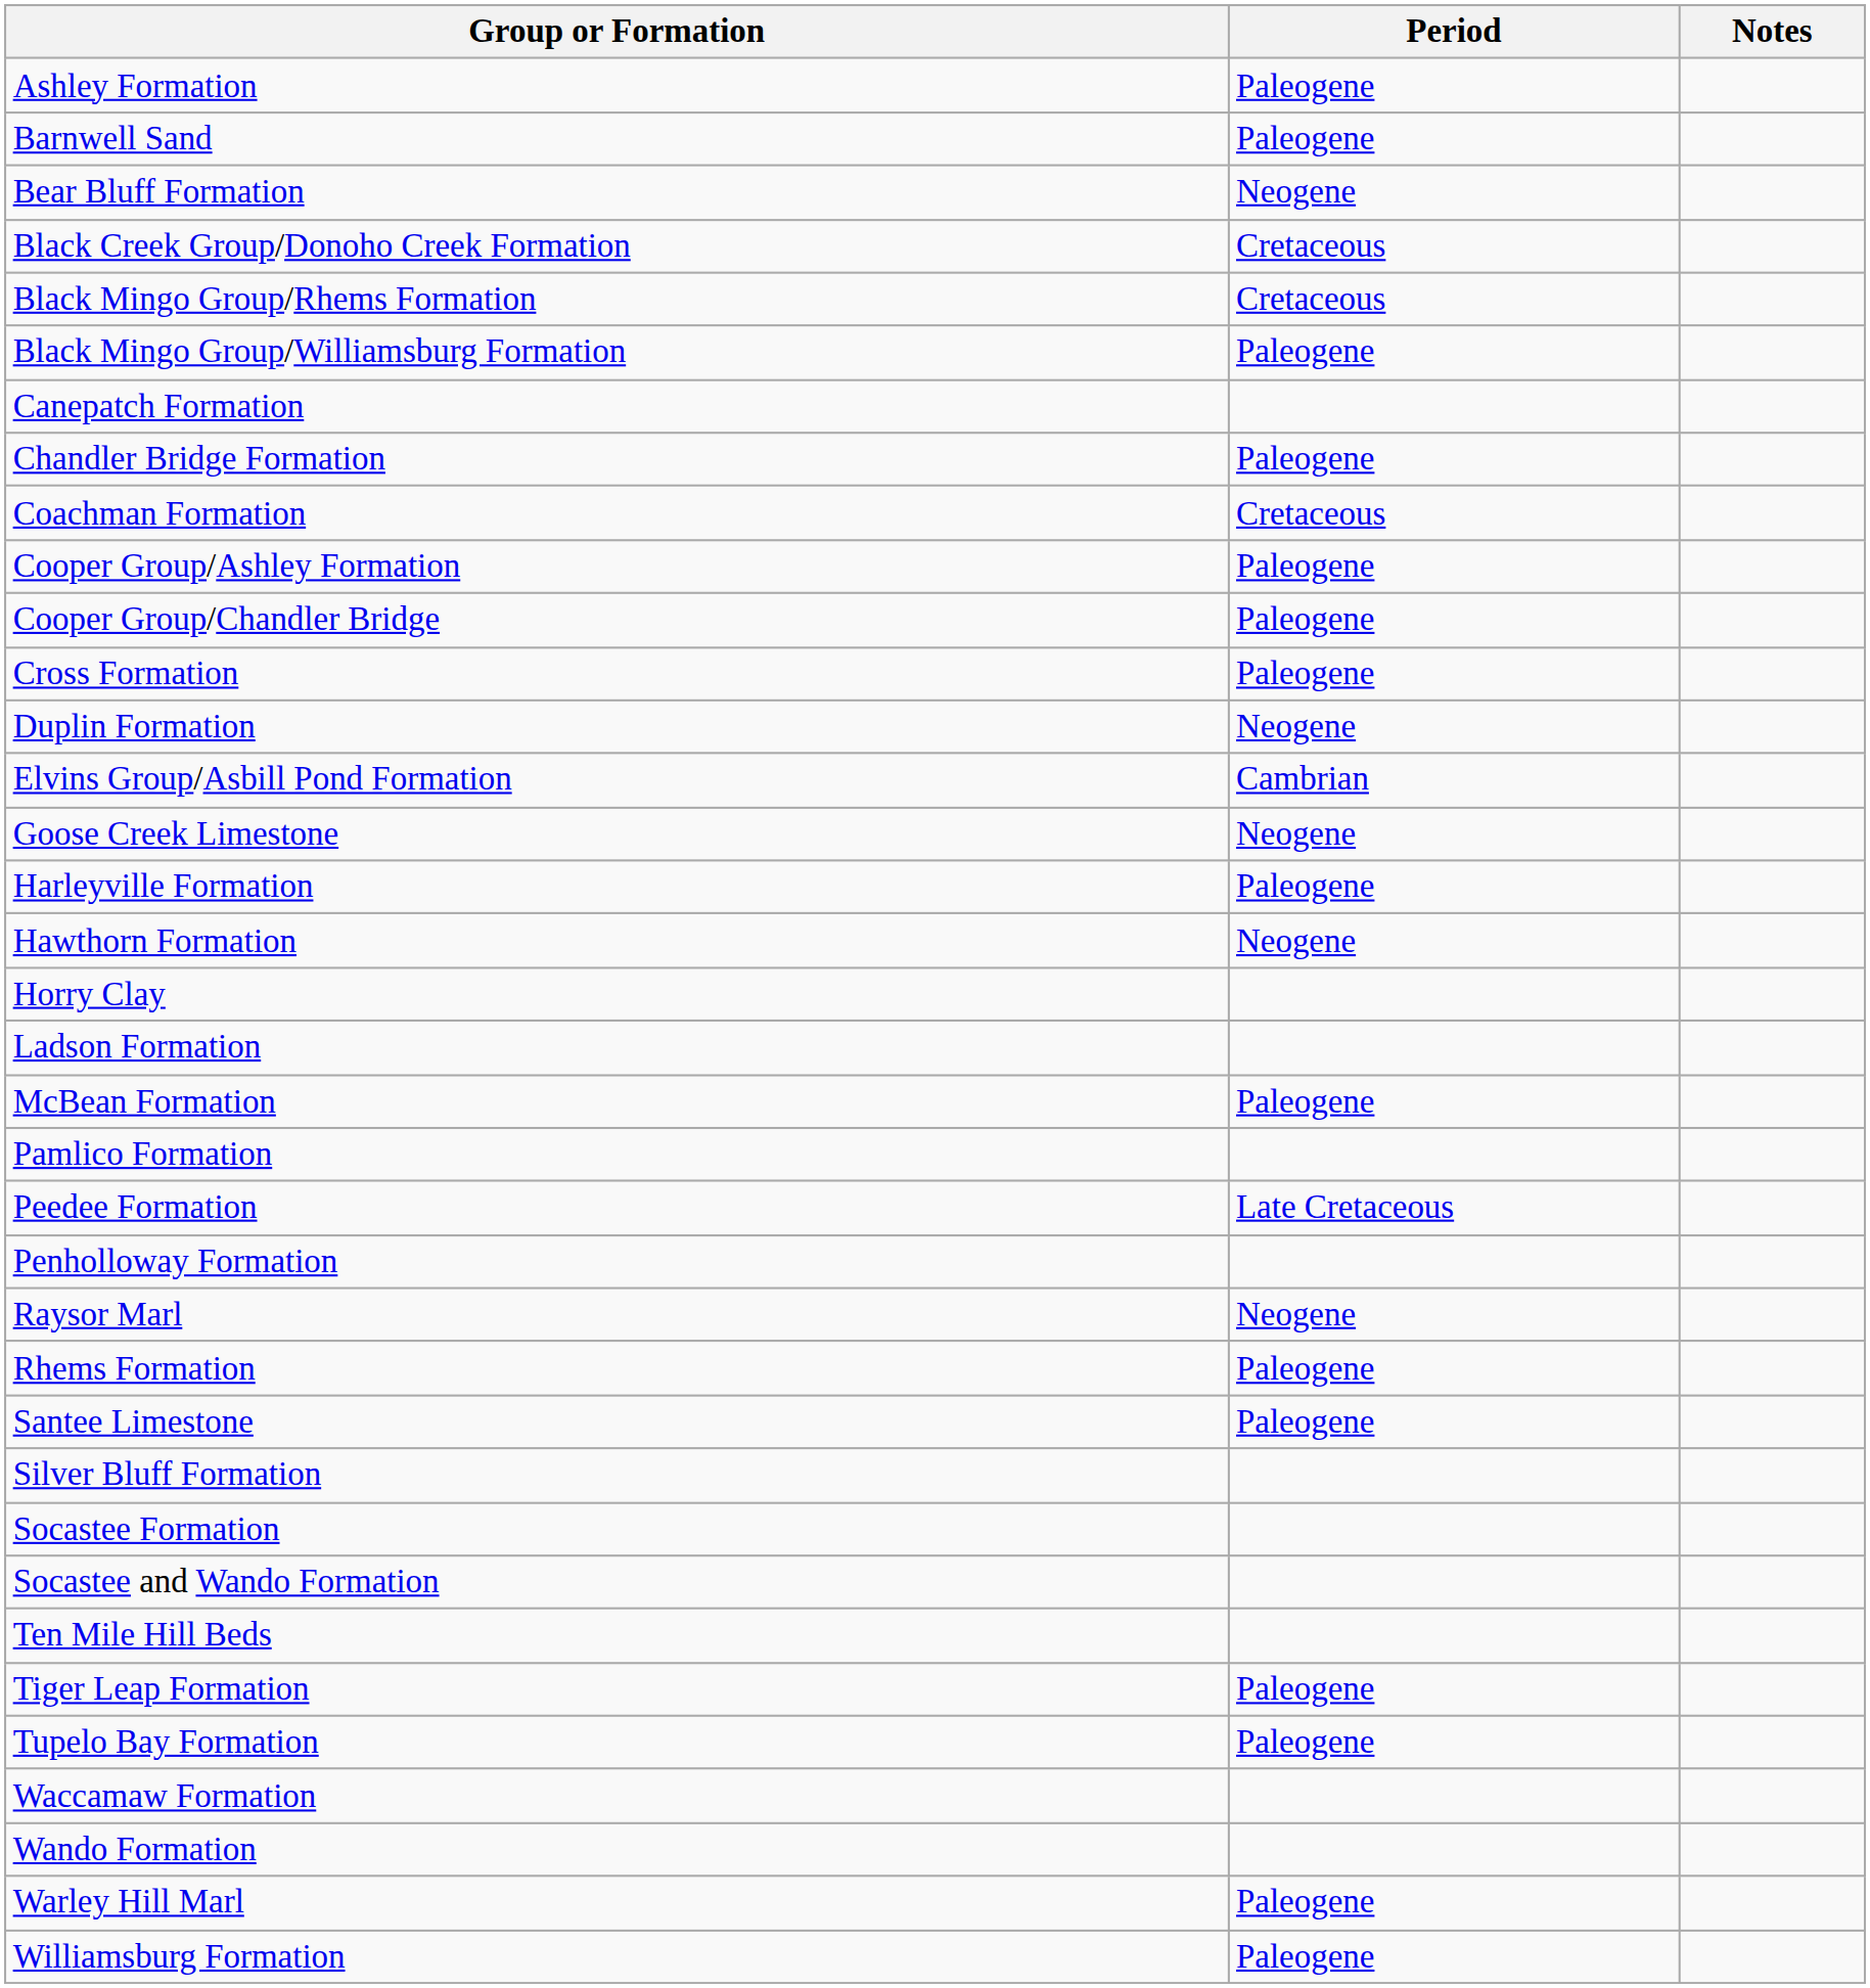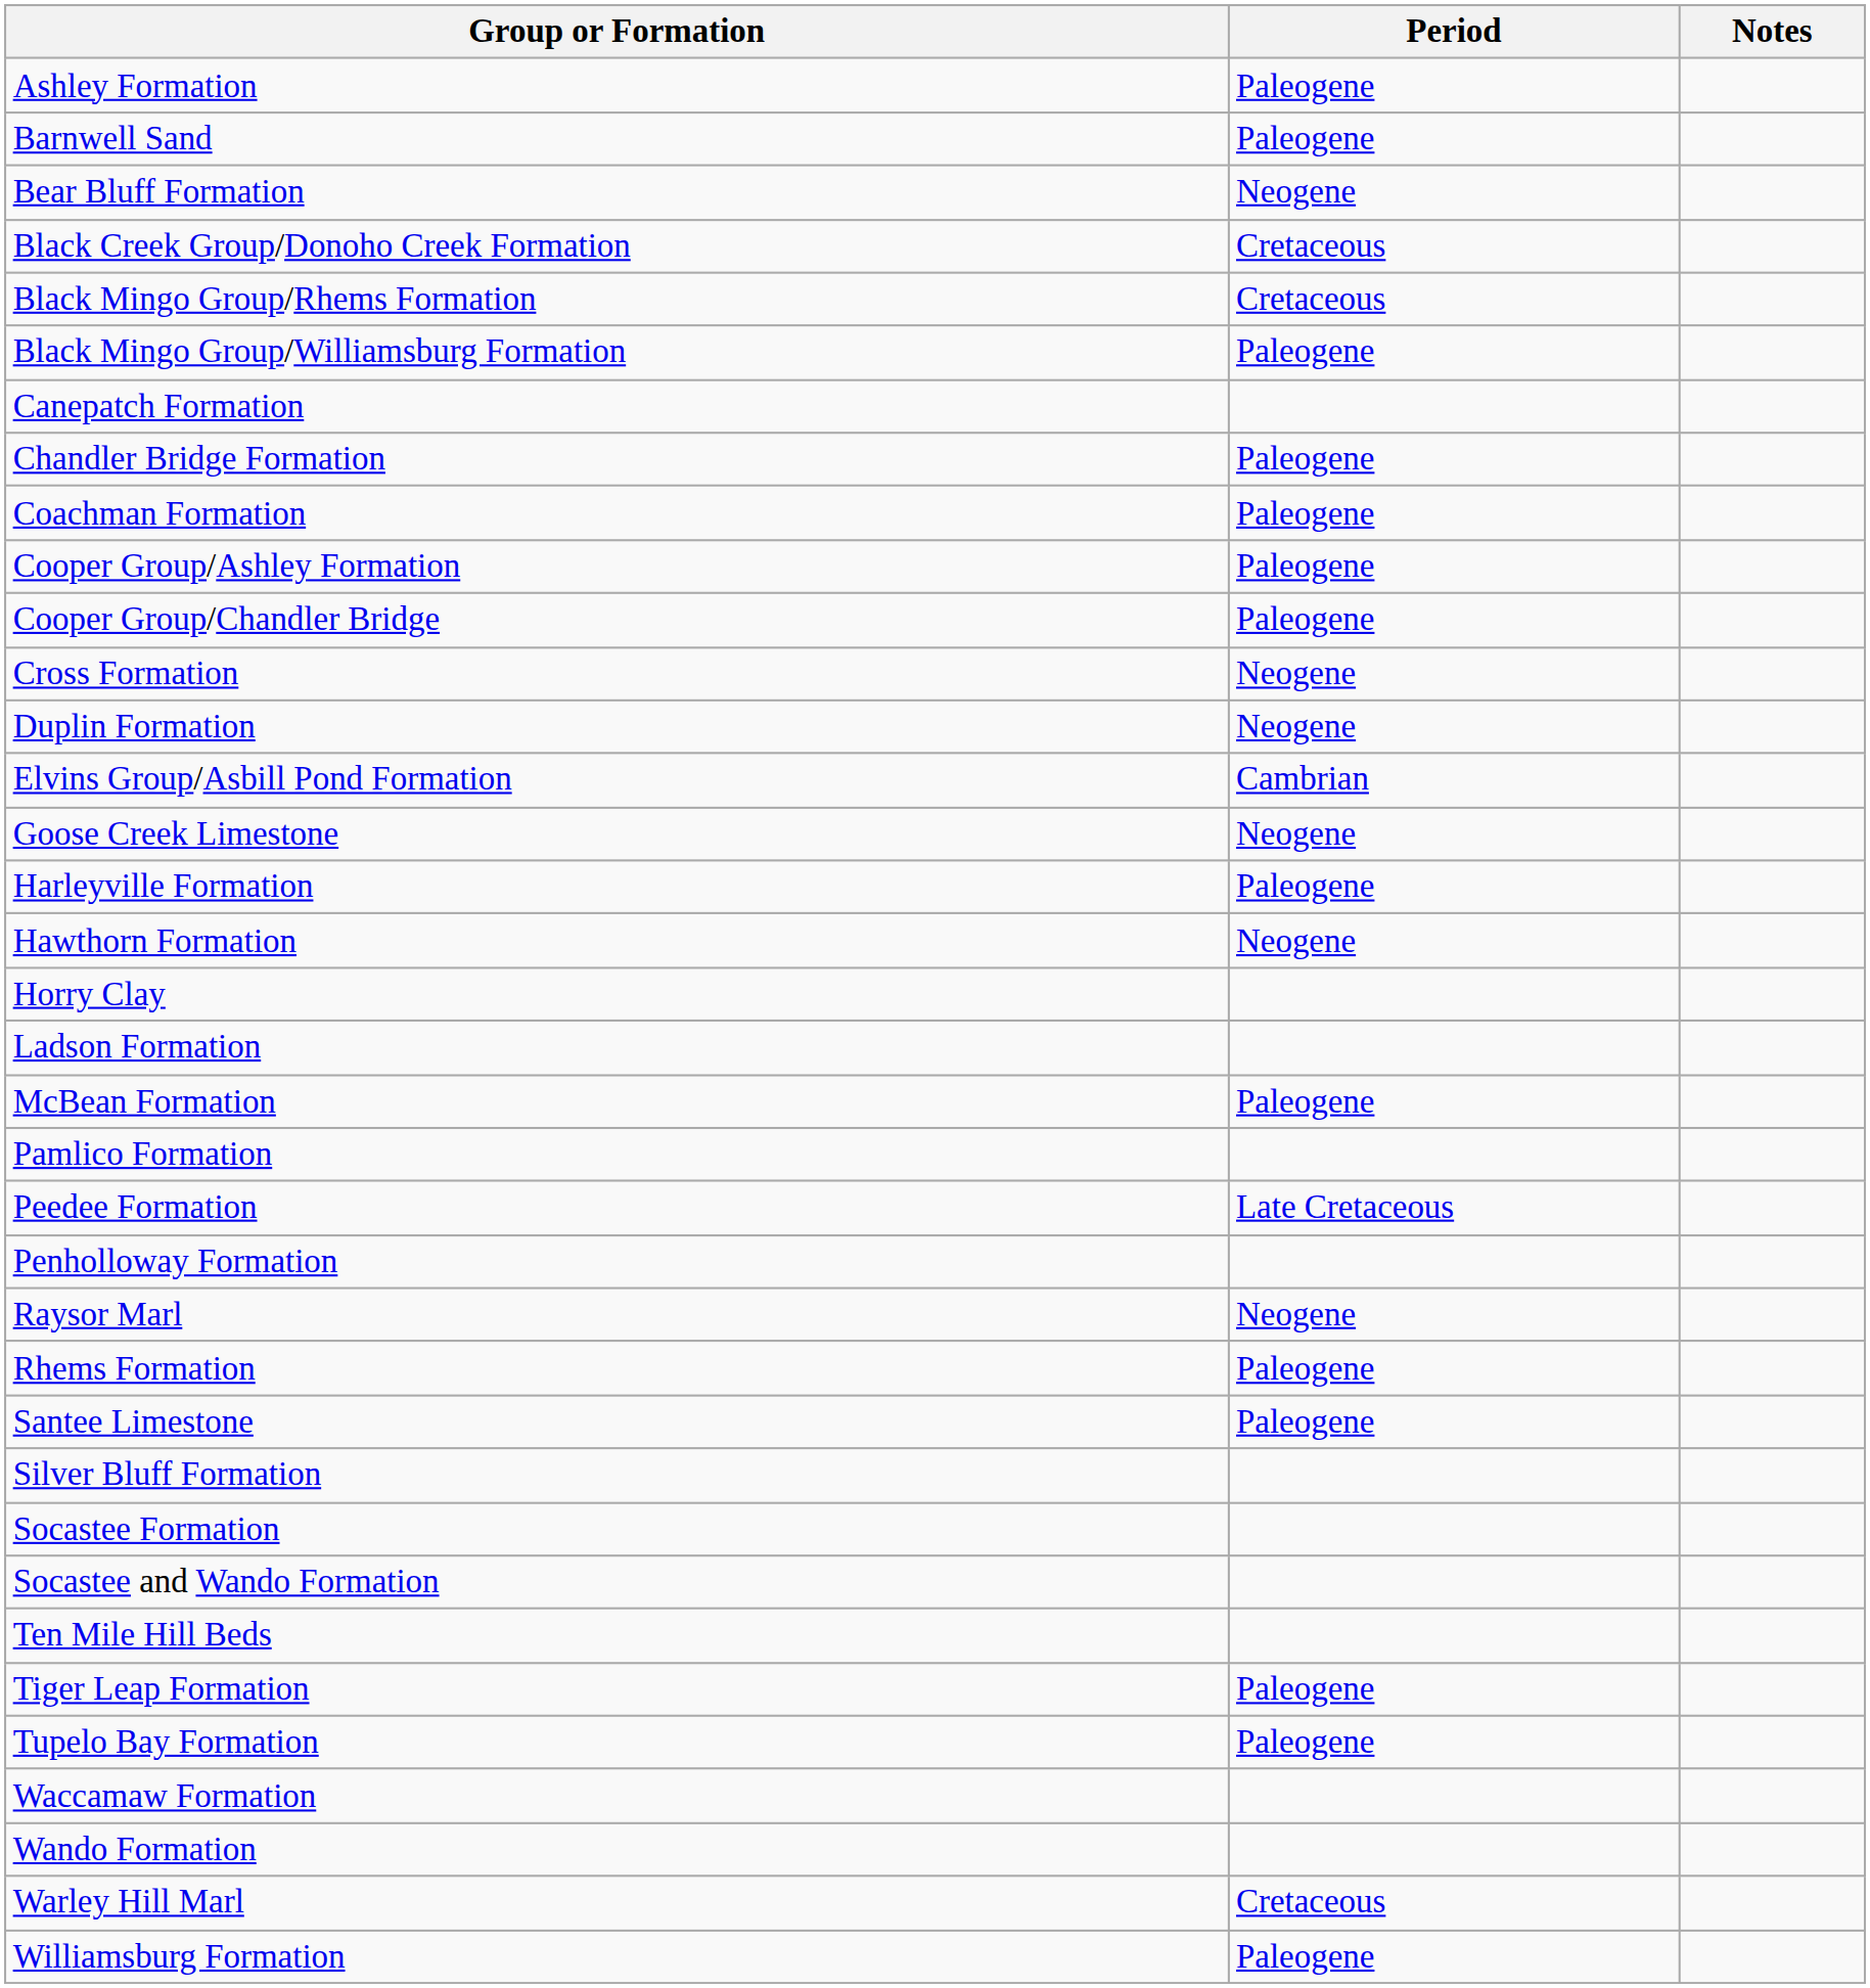 <table class="wikitable sortable" style="width: 100%;">
 <tr>
 <th>Group or Formation</th>
 <th>Period</th>
 <th class="unsortable">Notes</th>
 </tr>
 <tr>
 <td><a href='#'>Ashley Formation</a></td>
 <td><a href='#'>Paleogene</a></td>
 <td></td>
 </tr>
 <tr>
 <td><a href='#'>Barnwell Sand</a></td>
 <td><a href='#'>Paleogene</a></td>
 <td></td>
 </tr>
 <tr>
 <td><a href='#'>Bear Bluff Formation</a></td>
 <td><a href='#'>Neogene</a></td>
 <td></td>
 </tr>
 <tr>
 <td><a href='#'>Black Creek Group</a>/<a href='#'>Donoho Creek Formation</a></td>
 <td><a href='#'>Cretaceous</a></td>
 <td></td>
 </tr>
 <tr>
 <td><a href='#'>Black Mingo Group</a>/<a href='#'>Rhems Formation</a></td>
 <td><a href='#'>Cretaceous</a></td>
 <td></td>
 </tr>
 <tr>
 <td><a href='#'>Black Mingo Group</a>/<a href='#'>Williamsburg Formation</a></td>
 <td><a href='#'>Paleogene</a></td>
 <td></td>
 </tr>
 <tr>
 <td><a href='#'>Canepatch Formation</a></td>
 <td></td>
 <td></td>
 </tr>
 <tr>
 <td><a href='#'>Chandler Bridge Formation</a></td>
 <td><a href='#'>Paleogene</a></td>
 <td></td>
 </tr>
 <tr>
 <td><a href='#'>Coachman Formation</a></td>
-<td><a href='#'>Cretaceous</a></td>
+<td><a href='#'>Paleogene</a></td>
 <td></td>
 </tr>
 <tr>
 <td><a href='#'>Cooper Group</a>/<a href='#'>Ashley Formation</a></td>
 <td><a href='#'>Paleogene</a></td>
 <td></td>
 </tr>
 <tr>
 <td><a href='#'>Cooper Group</a>/<a href='#'>Chandler Bridge</a></td>
 <td><a href='#'>Paleogene</a></td>
 <td></td>
 </tr>
 <tr>
 <td><a href='#'>Cross Formation</a></td>
-<td><a href='#'>Paleogene</a></td>
+<td><a href='#'>Neogene</a></td>
 <td></td>
 </tr>
 <tr>
 <td><a href='#'>Duplin Formation</a></td>
 <td><a href='#'>Neogene</a></td>
 <td></td>
 </tr>
 <tr>
 <td><a href='#'>Elvins Group</a>/<a href='#'>Asbill Pond Formation</a></td>
 <td><a href='#'>Cambrian</a></td>
 <td></td>
 </tr>
 <tr>
 <td><a href='#'>Goose Creek Limestone</a></td>
 <td><a href='#'>Neogene</a></td>
 <td></td>
 </tr>
 <tr>
 <td><a href='#'>Harleyville Formation</a></td>
 <td><a href='#'>Paleogene</a></td>
 <td></td>
 </tr>
 <tr>
 <td><a href='#'>Hawthorn Formation</a></td>
 <td><a href='#'>Neogene</a></td>
 <td></td>
 </tr>
 <tr>
 <td><a href='#'>Horry Clay</a></td>
 <td></td>
 <td></td>
 </tr>
 <tr>
 <td><a href='#'>Ladson Formation</a></td>
 <td></td>
 <td></td>
 </tr>
 <tr>
 <td><a href='#'>McBean Formation</a></td>
 <td><a href='#'>Paleogene</a></td>
 <td></td>
 </tr>
 <tr>
 <td><a href='#'>Pamlico Formation</a></td>
 <td></td>
 <td></td>
 </tr>
 <tr>
 <td><a href='#'>Peedee Formation</a></td>
 <td><a href='#'>Late Cretaceous</a></td>
 <td></td>
 </tr>
 <tr>
 <td><a href='#'>Penholloway Formation</a></td>
 <td></td>
 <td></td>
 </tr>
 <tr>
 <td><a href='#'>Raysor Marl</a></td>
 <td><a href='#'>Neogene</a></td>
 <td></td>
 </tr>
 <tr>
 <td><a href='#'>Rhems Formation</a></td>
 <td><a href='#'>Paleogene</a></td>
 <td></td>
 </tr>
 <tr>
 <td><a href='#'>Santee Limestone</a></td>
 <td><a href='#'>Paleogene</a></td>
 <td></td>
 </tr>
 <tr>
 <td><a href='#'>Silver Bluff Formation</a></td>
 <td></td>
 <td></td>
 </tr>
 <tr>
 <td><a href='#'>Socastee Formation</a></td>
 <td></td>
 <td></td>
 </tr>
 <tr>
 <td><a href='#'>Socastee</a> and <a href='#'>Wando Formation</a></td>
 <td></td>
 <td></td>
 </tr>
 <tr>
 <td><a href='#'>Ten Mile Hill Beds</a></td>
 <td></td>
 <td></td>
 </tr>
 <tr>
 <td><a href='#'>Tiger Leap Formation</a></td>
 <td><a href='#'>Paleogene</a></td>
 <td></td>
 </tr>
 <tr>
 <td><a href='#'>Tupelo Bay Formation</a></td>
 <td><a href='#'>Paleogene</a></td>
 <td></td>
 </tr>
 <tr>
 <td><a href='#'>Waccamaw Formation</a></td>
 <td></td>
 <td></td>
 </tr>
 <tr>
 <td><a href='#'>Wando Formation</a></td>
 <td></td>
 <td></td>
 </tr>
 <tr>
 <td><a href='#'>Warley Hill Marl</a></td>
-<td><a href='#'>Paleogene</a></td>
+<td><a href='#'>Cretaceous</a></td>
 <td></td>
 </tr>
 <tr>
 <td><a href='#'>Williamsburg Formation</a></td>
 <td><a href='#'>Paleogene</a></td>
 <td></td>
 </tr>
 <tr>
 </tr>
 </table>
